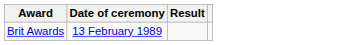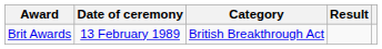 <table class="wikitable plainrowheaders unsortable">
 <tr style="background:#ccc; text-align:center;">
 <th scope="col">Award</th>
 <th scope="col">Date of ceremony</th>
+<th scope="col">Category</th>
 <th scope="col">Result</th>
 <th></th>
 </tr>
 <tr>
 <td align="center"><a href='#'>Brit Awards</a></td>
 <td align="center"><a href='#'>13 February 1989</a></td>
+<td align="center"><a href='#'>British Breakthrough Act</a></td>
 <td></td>
 <td align="center"></td>
 </tr>
 </table>
